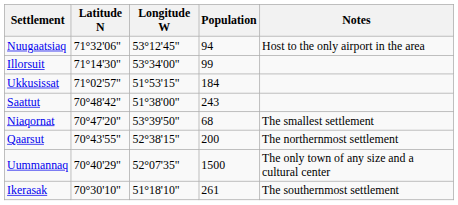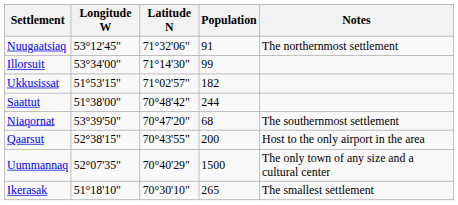 <table class="wikitable sortable">
 <tr>
 <th>Settlement</th>
+<th>Longitude W</th>
 <th>Latitude N</th>
-<th>Longitude W</th>
 <th>Population</th>
 <th>Notes</th>
 </tr>
 <tr>
 <td><a href='#'>Nuugaatsiaq</a></td>
+<td>53°12'45"</td>
 <td>71°32'06"</td>
-<td>53°12'45"</td>
-<td>94</td>
-<td>Host to the only airport in the area</td>
+<td>91</td>
+<td>The northernmost settlement</td>
 </tr>
 <tr>
 <td><a href='#'>Illorsuit</a></td>
+<td>53°34'00"</td>
 <td>71°14'30"</td>
-<td>53°34'00"</td>
 <td>99</td>
 <td></td>
 </tr>
 <tr>
 <td><a href='#'>Ukkusissat</a></td>
+<td>51°53'15"</td>
 <td>71°02'57"</td>
-<td>51°53'15"</td>
-<td>184</td>
+<td>182</td>
 <td></td>
 </tr>
 <tr>
 <td><a href='#'>Saattut</a></td>
+<td>51°38'00"</td>
 <td>70°48'42"</td>
-<td>51°38'00"</td>
-<td>243</td>
+<td>244</td>
 <td></td>
 </tr>
 <tr>
 <td><a href='#'>Niaqornat</a></td>
+<td>53°39'50"</td>
 <td>70°47'20"</td>
-<td>53°39'50"</td>
 <td>68</td>
-<td>The smallest settlement</td>
+<td>The southernmost settlement</td>
 </tr>
 <tr>
 <td><a href='#'>Qaarsut</a></td>
+<td>52°38'15"</td>
 <td>70°43'55"</td>
-<td>52°38'15"</td>
 <td>200</td>
-<td>The northernmost settlement</td>
+<td>Host to the only airport in the area</td>
 </tr>
 <tr>
 <td><a href='#'>Uummannaq</a></td>
+<td>52°07'35"</td>
 <td>70°40'29"</td>
-<td>52°07'35"</td>
 <td>1500</td>
 <td>The only town of any size and a cultural center</td>
 </tr>
 <tr>
 <td><a href='#'>Ikerasak</a></td>
+<td>51°18'10"</td>
 <td>70°30'10"</td>
-<td>51°18'10"</td>
-<td>261</td>
-<td>The southernmost settlement</td>
+<td>265</td>
+<td>The smallest settlement</td>
 </tr>
 </table>
